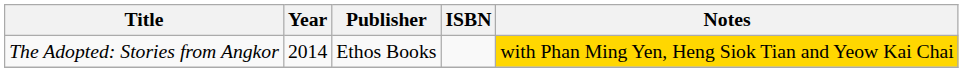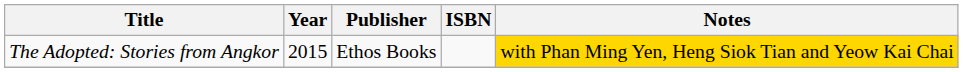 <table class="wikitable sortable">
 <tr>
 <th>Title</th>
 <th>Year</th>
 <th>Publisher</th>
 <th class="unsortable">ISBN</th>
 <th class="unsortable">Notes</th>
 </tr>
 <tr>
 <td><em>The Adopted: Stories from Angkor</em></td>
-<td>2014</td>
+<td>2015</td>
 <td>Ethos Books</td>
 <td></td>
 <td style="background: gold;">with Phan Ming Yen, Heng Siok Tian and Yeow Kai Chai</td>
 </tr>
 <tr>
 </tr>
 </table>
